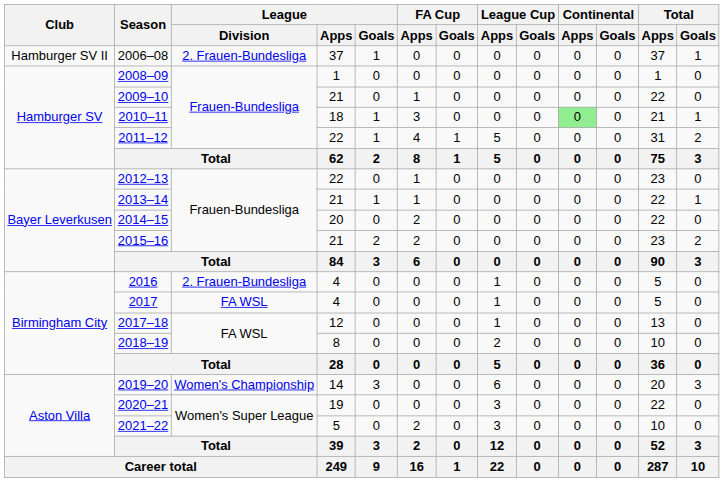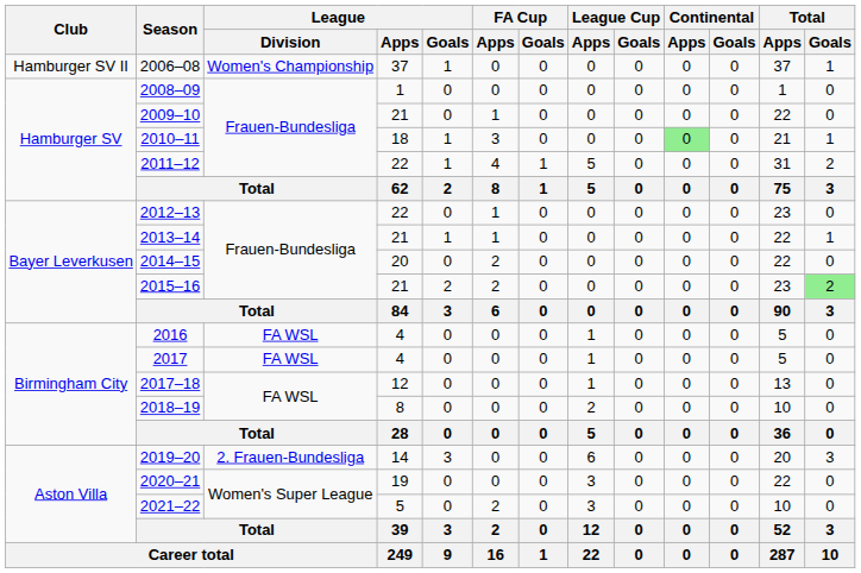 <table class="wikitable" style="text-align:center">
 <tr>
 <th rowspan="2">Club</th>
 <th rowspan="2">Season</th>
 <th colspan="3">League</th>
 <th colspan="2">FA Cup</th>
 <th colspan="2">League Cup</th>
 <th colspan="2">Continental</th>
 <th colspan="2">Total</th>
 </tr>
 <tr>
 <th>Division</th>
 <th>Apps</th>
 <th>Goals</th>
 <th>Apps</th>
 <th>Goals</th>
 <th>Apps</th>
 <th>Goals</th>
 <th>Apps</th>
 <th>Goals</th>
 <th>Apps</th>
 <th>Goals</th>
 </tr>
 <tr>
 <td>Hamburger SV II</td>
 <td>2006–08</td>
-<td><a href='#'>2. Frauen-Bundesliga</a></td>
+<td><a href='#'>Women's Championship</a></td>
 <td>37</td>
 <td>1</td>
 <td>0</td>
 <td>0</td>
 <td>0</td>
 <td>0</td>
 <td>0</td>
 <td>0</td>
 <td>37</td>
 <td>1</td>
 </tr>
 <tr>
 <td rowspan="5"><a href='#'>Hamburger SV</a></td>
 <td><a href='#'>2008–09</a></td>
 <td rowspan="4"><a href='#'>Frauen-Bundesliga</a></td>
 <td>1</td>
 <td>0</td>
 <td>0</td>
 <td>0</td>
 <td>0</td>
 <td>0</td>
 <td>0</td>
 <td>0</td>
 <td>1</td>
 <td>0</td>
 </tr>
 <tr>
 <td><a href='#'>2009–10</a></td>
 <td>21</td>
 <td>0</td>
 <td>1</td>
 <td>0</td>
 <td>0</td>
 <td>0</td>
 <td>0</td>
 <td>0</td>
 <td>22</td>
 <td>0</td>
 </tr>
 <tr>
 <td><a href='#'>2010–11</a></td>
 <td>18</td>
 <td>1</td>
 <td>3</td>
 <td>0</td>
 <td>0</td>
 <td>0</td>
 <td style="background: lightgreen;">0</td>
 <td>0</td>
 <td>21</td>
 <td>1</td>
 </tr>
 <tr>
 <td><a href='#'>2011–12</a></td>
 <td>22</td>
 <td>1</td>
 <td>4</td>
 <td>1</td>
 <td>5</td>
 <td>0</td>
 <td>0</td>
 <td>0</td>
 <td>31</td>
 <td>2</td>
 </tr>
 <tr>
 <th colspan="2">Total</th>
 <th>62</th>
 <th>2</th>
 <th>8</th>
 <th>1</th>
 <th>5</th>
 <th>0</th>
 <th>0</th>
 <th>0</th>
 <th>75</th>
 <th>3</th>
 </tr>
 <tr>
 <td rowspan="5"><a href='#'>Bayer Leverkusen</a></td>
 <td><a href='#'>2012–13</a></td>
 <td rowspan="4">Frauen-Bundesliga</td>
 <td>22</td>
 <td>0</td>
 <td>1</td>
 <td>0</td>
 <td>0</td>
 <td>0</td>
 <td>0</td>
 <td>0</td>
 <td>23</td>
 <td>0</td>
 </tr>
 <tr>
 <td><a href='#'>2013–14</a></td>
 <td>21</td>
 <td>1</td>
 <td>1</td>
 <td>0</td>
 <td>0</td>
 <td>0</td>
 <td>0</td>
 <td>0</td>
 <td>22</td>
 <td>1</td>
 </tr>
 <tr>
 <td><a href='#'>2014–15</a></td>
 <td>20</td>
 <td>0</td>
 <td>2</td>
 <td>0</td>
 <td>0</td>
 <td>0</td>
 <td>0</td>
 <td>0</td>
 <td>22</td>
 <td>0</td>
 </tr>
 <tr>
 <td><a href='#'>2015–16</a></td>
 <td>21</td>
 <td>2</td>
 <td>2</td>
 <td>0</td>
 <td>0</td>
 <td>0</td>
 <td>0</td>
 <td>0</td>
 <td>23</td>
-<td>2</td>
+<td style="background: lightgreen;">2</td>
 </tr>
 <tr>
 <th colspan="2">Total</th>
 <th>84</th>
 <th>3</th>
 <th>6</th>
 <th>0</th>
 <th>0</th>
 <th>0</th>
 <th>0</th>
 <th>0</th>
 <th>90</th>
 <th>3</th>
 </tr>
 <tr>
 <td rowspan="5"><a href='#'>Birmingham City</a></td>
 <td><a href='#'>2016</a></td>
-<td><a href='#'>2. Frauen-Bundesliga</a></td>
+<td><a href='#'>FA WSL</a></td>
 <td>4</td>
 <td>0</td>
 <td>0</td>
 <td>0</td>
 <td>1</td>
 <td>0</td>
 <td>0</td>
 <td>0</td>
 <td>5</td>
 <td>0</td>
 </tr>
 <tr>
 <td><a href='#'>2017</a></td>
 <td><a href='#'>FA WSL</a></td>
 <td>4</td>
 <td>0</td>
 <td>0</td>
 <td>0</td>
 <td>1</td>
 <td>0</td>
 <td>0</td>
 <td>0</td>
 <td>5</td>
 <td>0</td>
 </tr>
 <tr>
 <td><a href='#'>2017–18</a></td>
 <td rowspan="2">FA WSL</td>
 <td>12</td>
 <td>0</td>
 <td>0</td>
 <td>0</td>
 <td>1</td>
 <td>0</td>
 <td>0</td>
 <td>0</td>
 <td>13</td>
 <td>0</td>
 </tr>
 <tr>
 <td><a href='#'>2018–19</a></td>
 <td>8</td>
 <td>0</td>
 <td>0</td>
 <td>0</td>
 <td>2</td>
 <td>0</td>
 <td>0</td>
 <td>0</td>
 <td>10</td>
 <td>0</td>
 </tr>
 <tr>
 <th colspan="2">Total</th>
 <th>28</th>
 <th>0</th>
 <th>0</th>
 <th>0</th>
 <th>5</th>
 <th>0</th>
 <th>0</th>
 <th>0</th>
 <th>36</th>
 <th>0</th>
 </tr>
 <tr>
 <td rowspan="4"><a href='#'>Aston Villa</a></td>
 <td><a href='#'>2019–20</a></td>
-<td><a href='#'>Women's Championship</a></td>
+<td><a href='#'>2. Frauen-Bundesliga</a></td>
 <td>14</td>
 <td>3</td>
 <td>0</td>
 <td>0</td>
 <td>6</td>
 <td>0</td>
 <td>0</td>
 <td>0</td>
 <td>20</td>
 <td>3</td>
 </tr>
 <tr>
 <td><a href='#'>2020–21</a></td>
 <td rowspan="2">Women's Super League</td>
 <td>19</td>
 <td>0</td>
 <td>0</td>
 <td>0</td>
 <td>3</td>
 <td>0</td>
 <td>0</td>
 <td>0</td>
 <td>22</td>
 <td>0</td>
 </tr>
 <tr>
 <td><a href='#'>2021–22</a></td>
 <td>5</td>
 <td>0</td>
 <td>2</td>
 <td>0</td>
 <td>3</td>
 <td>0</td>
 <td>0</td>
 <td>0</td>
 <td>10</td>
 <td>0</td>
 </tr>
 <tr>
 <th colspan="2">Total</th>
 <th>39</th>
 <th>3</th>
 <th>2</th>
 <th>0</th>
 <th>12</th>
 <th>0</th>
 <th>0</th>
 <th>0</th>
 <th>52</th>
 <th>3</th>
 </tr>
 <tr>
 <th colspan="3">Career total</th>
 <th>249</th>
 <th>9</th>
 <th>16</th>
 <th>1</th>
 <th>22</th>
 <th>0</th>
 <th>0</th>
 <th>0</th>
 <th>287</th>
 <th>10</th>
 </tr>
 </table>
